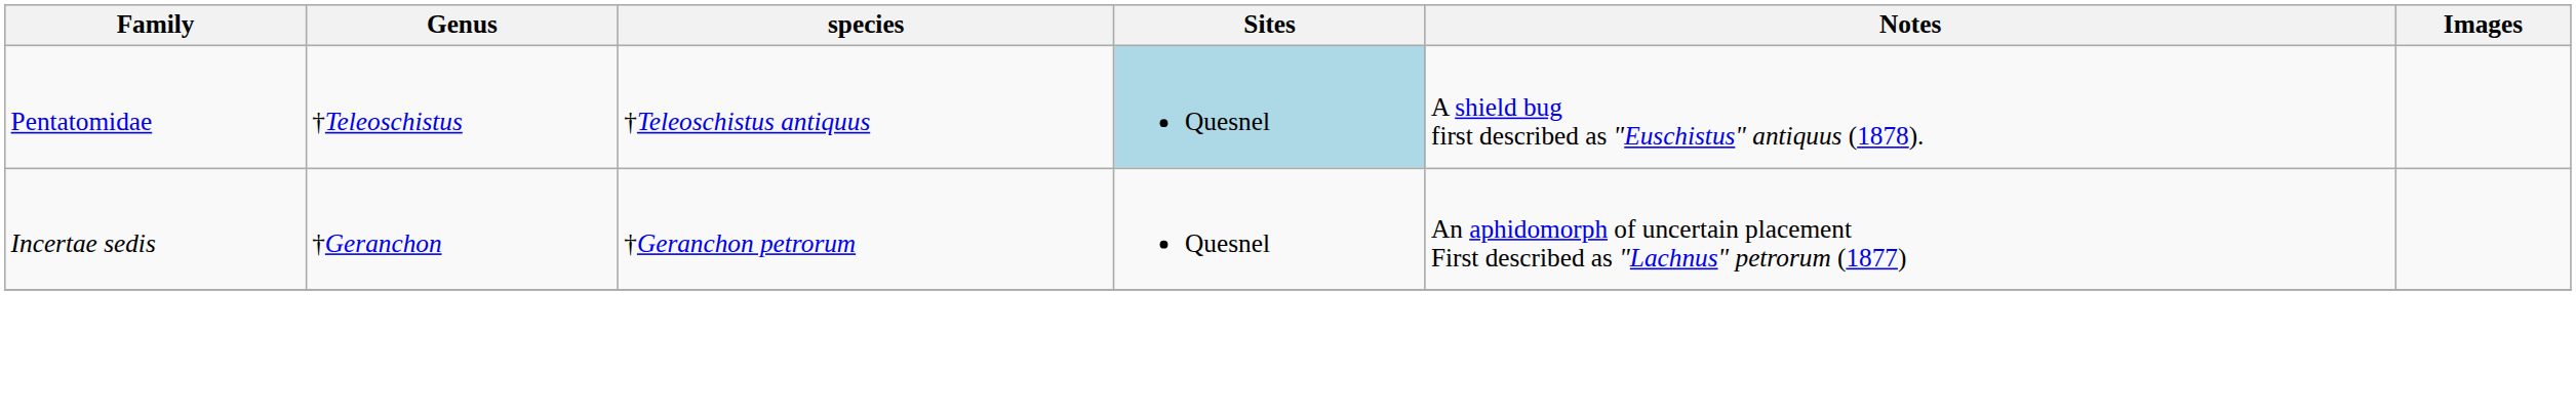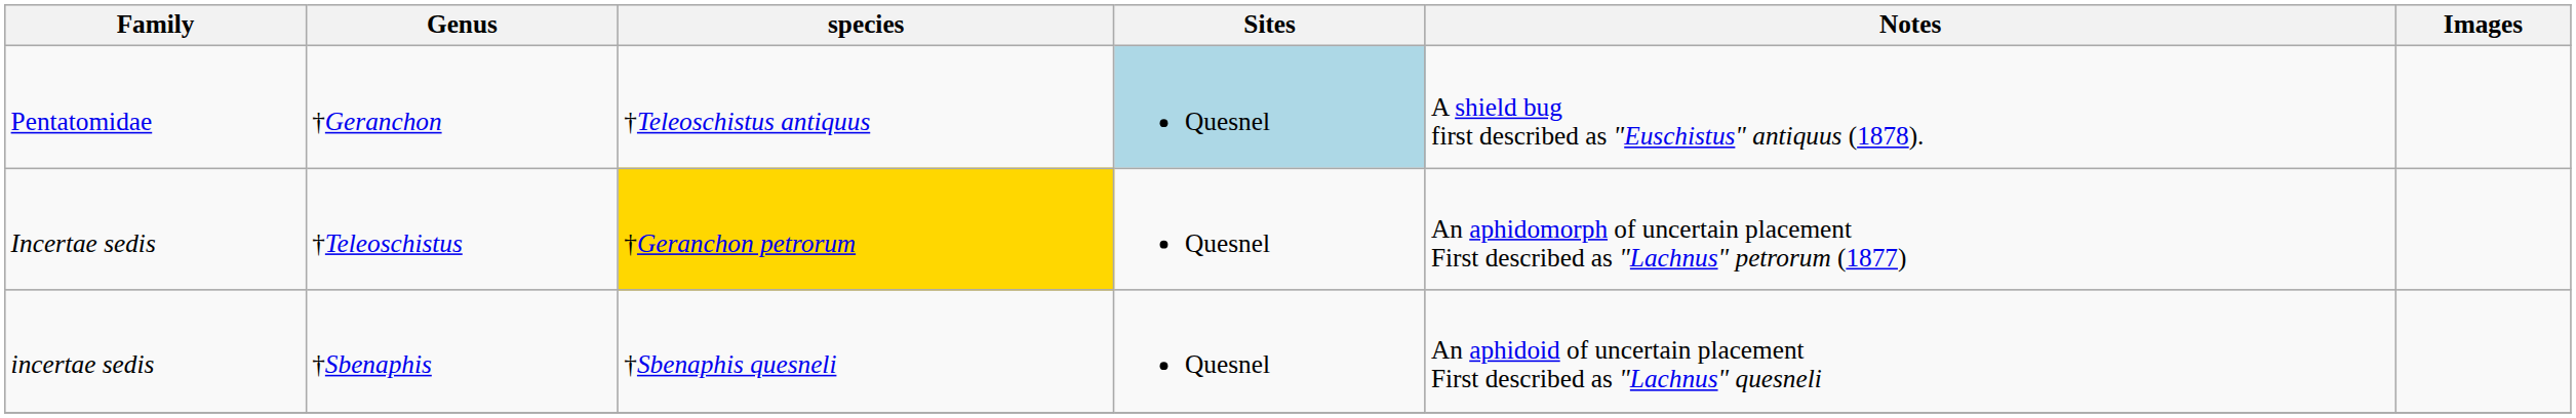 <table class="wikitable sortable"  style="margin:auto; width:100%;">
 <tr>
 <th>Family</th>
 <th>Genus</th>
 <th>species</th>
 <th>Sites</th>
 <th>Notes</th>
 <th>Images</th>
 </tr>
 <tr>
 <td><br><a href='#'>Pentatomidae</a></td>
-<td><br>†<em><a href='#'>Teleoschistus</a></em></td>
+<td><br>†<em><a href='#'>Geranchon</a></em></td>
 <td><br>†<em><a href='#'>Teleoschistus antiquus</a></em></td>
 <td style="background: lightblue;"><br><ul><li>Quesnel</li></ul></td>
 <td><br>A <a href='#'>shield bug</a><br> first described as <em>"<a href='#'>Euschistus</a>" antiquus</em> (<a href='#'>1878</a>).</td>
 <td><br></td>
 </tr>
 <tr>
 <td><br><em>Incertae sedis</em></td>
-<td><br>†<em><a href='#'>Geranchon</a></em></td>
-<td><br>†<em><a href='#'>Geranchon petrorum</a></em></td>
+<td><br>†<em><a href='#'>Teleoschistus</a></em></td>
+<td style="background: gold;"><br>†<em><a href='#'>Geranchon petrorum</a></em></td>
 <td><br><ul><li>Quesnel</li></ul></td>
 <td><br>An <a href='#'>aphidomorph</a> of uncertain placement<br> First described as <em>"<a href='#'>Lachnus</a>" petrorum</em> (<a href='#'>1877</a>)</td>
 <td><br></td>
 </tr>
 <tr>
+<td><br><em>incertae sedis</em></td>
+<td><br>†<em><a href='#'>Sbenaphis</a></em></td>
+<td><br>†<em><a href='#'>Sbenaphis quesneli</a></em></td>
+<td><br><ul><li>Quesnel</li></ul></td>
+<td><br>An <a href='#'>aphidoid</a> of uncertain placement<br> First described as <em>"<a href='#'>Lachnus</a>" quesneli</em></td>
+<td><br></td>
+</tr>
+<tr>
 </tr>
 </table>
